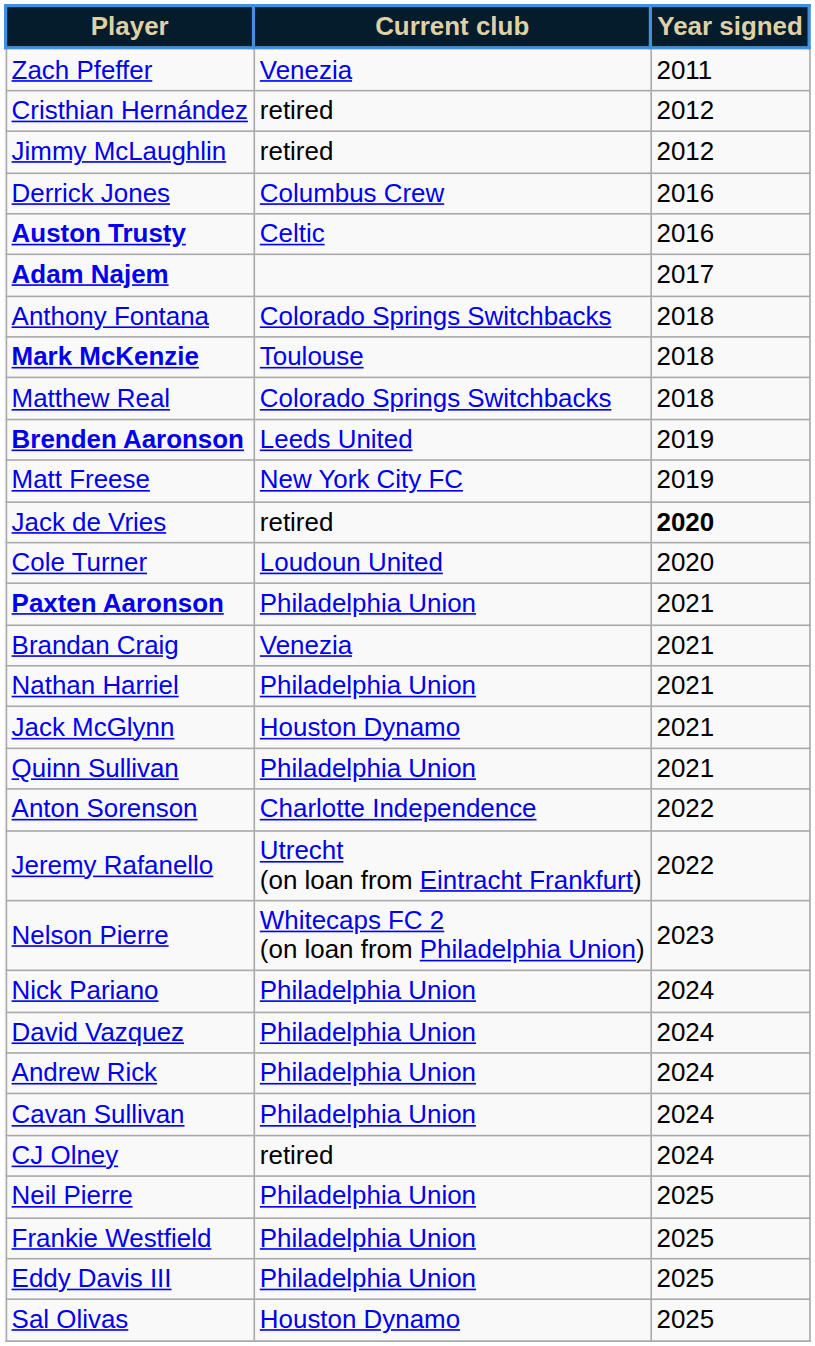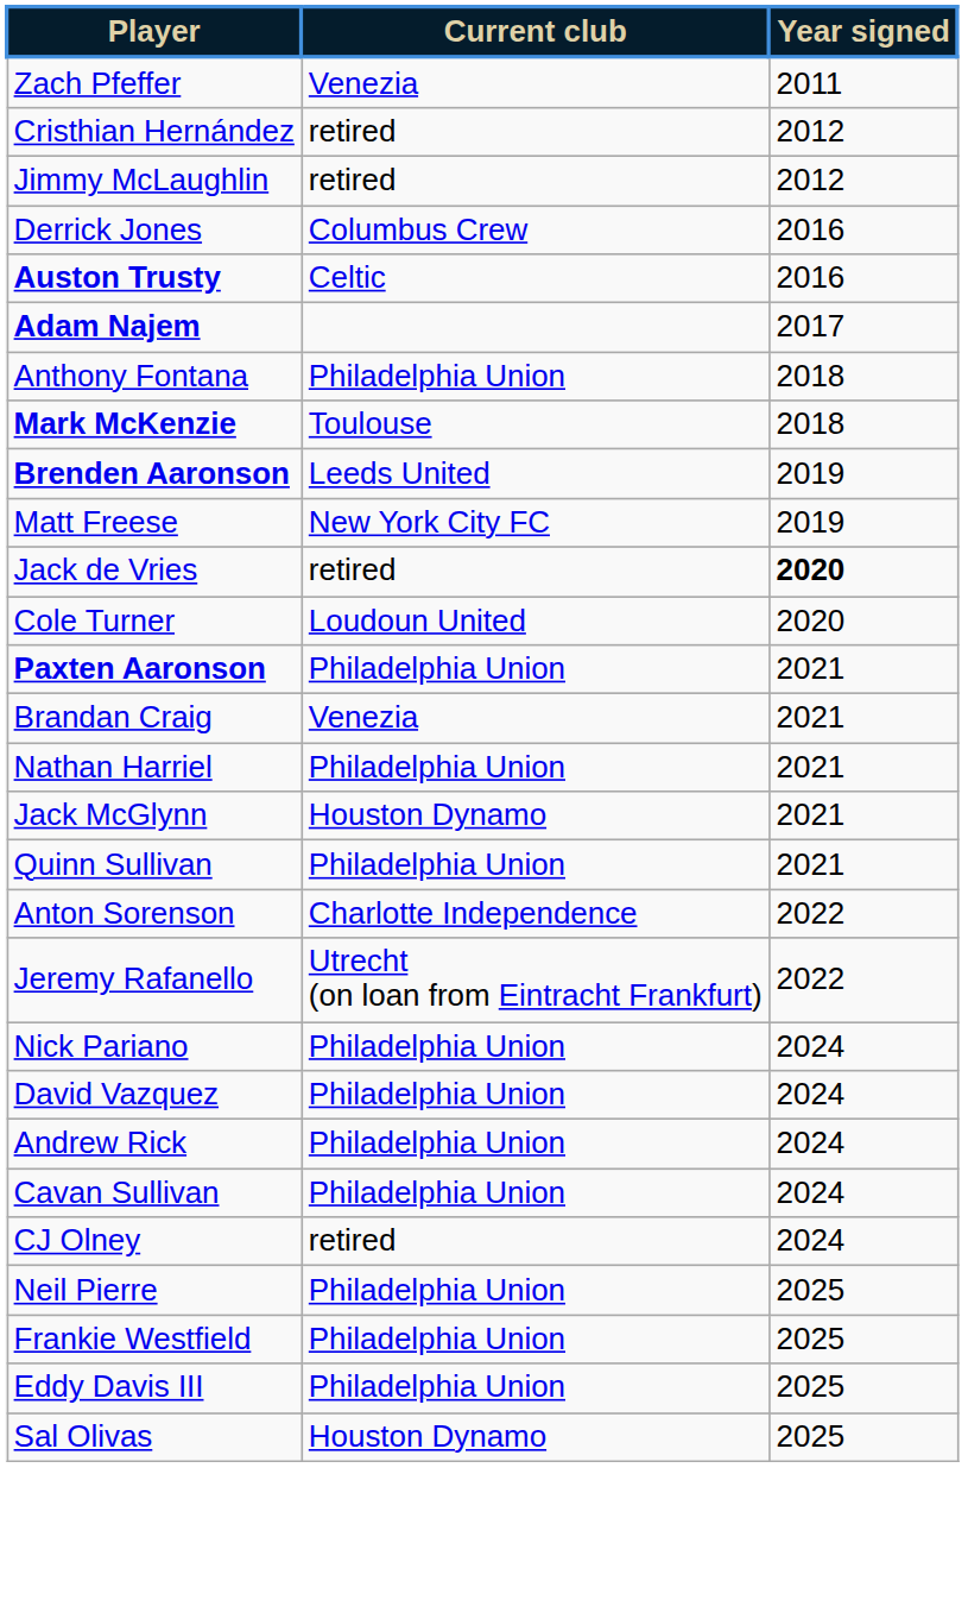 <table class="wikitable" style="text-align:center">
 <tr>
 <th style="background:#041C2C; color:#DFD1A7; border:2px solid #418FDE;">Player</th>
 <th style="background:#041C2C; color:#DFD1A7; border:2px solid #418FDE;">Current club</th>
 <th style="background:#041C2C; color:#DFD1A7; border:2px solid #418FDE;">Year signed</th>
 </tr>
 <tr>
 <td align=left> <a href='#'>Zach Pfeffer</a></td>
 <td align=left> <a href='#'>Venezia</a></td>
 <td align=left>2011</td>
 </tr>
 <tr>
 <td align=left> <a href='#'>Cristhian Hernández</a></td>
 <td align=left>retired</td>
 <td align=left>2012</td>
 </tr>
 <tr>
 <td align=left> <a href='#'>Jimmy McLaughlin</a></td>
 <td align=left>retired</td>
 <td align=left>2012</td>
 </tr>
 <tr>
 <td align=left> <a href='#'>Derrick Jones</a></td>
 <td align=left> <a href='#'>Columbus Crew</a></td>
 <td align=left>2016</td>
 </tr>
 <tr>
 <td align=left> <strong><a href='#'>Auston Trusty</a></strong></td>
 <td align=left> <a href='#'>Celtic</a></td>
 <td align=left>2016</td>
 </tr>
 <tr>
 <td align=left> <strong><a href='#'>Adam Najem</a></strong></td>
 <td align=left></td>
 <td align=left>2017</td>
 </tr>
 <tr>
 <td align=left> <a href='#'>Anthony Fontana</a></td>
-<td align=left> <a href='#'>Colorado Springs Switchbacks</a></td>
+<td align=left> <a href='#'>Philadelphia Union</a></td>
 <td align=left>2018</td>
 </tr>
 <tr>
 <td align=left> <strong><a href='#'>Mark McKenzie</a></strong></td>
 <td align=left> <a href='#'>Toulouse</a></td>
-<td align=left>2018</td>
-</tr>
-<tr>
-<td align=left> <a href='#'>Matthew Real</a></td>
-<td align=left> <a href='#'>Colorado Springs Switchbacks</a></td>
 <td align=left>2018</td>
 </tr>
 <tr>
 <td align=left> <strong><a href='#'>Brenden Aaronson</a></strong></td>
 <td align=left> <a href='#'>Leeds United</a></td>
 <td align=left>2019</td>
 </tr>
 <tr>
 <td align=left> <a href='#'>Matt Freese</a></td>
 <td align=left> <a href='#'>New York City FC</a></td>
 <td align=left>2019</td>
 </tr>
 <tr>
 <td align=left> <a href='#'>Jack de Vries</a></td>
 <td align=left>retired</td>
 <td align=left><strong>2020</strong></td>
 </tr>
 <tr>
 <td align=left> <a href='#'>Cole Turner</a></td>
 <td align=left> <a href='#'>Loudoun United</a></td>
 <td align=left>2020</td>
 </tr>
 <tr>
 <td align=left> <strong><a href='#'>Paxten Aaronson</a></strong></td>
 <td align=left> <a href='#'>Philadelphia Union</a></td>
 <td align=left>2021</td>
 </tr>
 <tr>
 <td align=left> <a href='#'>Brandan Craig</a></td>
 <td align=left> <a href='#'>Venezia</a></td>
 <td align=left>2021</td>
 </tr>
 <tr>
 <td align=left> <a href='#'>Nathan Harriel</a></td>
 <td align=left> <a href='#'>Philadelphia Union</a></td>
 <td align=left>2021</td>
 </tr>
 <tr>
 <td align=left> <a href='#'>Jack McGlynn</a></td>
 <td align=left> <a href='#'>Houston Dynamo</a></td>
 <td align=left>2021</td>
 </tr>
 <tr>
 <td align=left> <a href='#'>Quinn Sullivan</a></td>
 <td align=left> <a href='#'>Philadelphia Union</a></td>
 <td align=left>2021</td>
 </tr>
 <tr>
 <td align=left> <a href='#'>Anton Sorenson</a></td>
 <td align=left> <a href='#'>Charlotte Independence</a></td>
 <td align=left>2022</td>
 </tr>
 <tr>
 <td align=left> <a href='#'>Jeremy Rafanello</a></td>
 <td align=left> <a href='#'>Utrecht</a><br>(on loan from  <a href='#'>Eintracht Frankfurt</a>)</td>
 <td align=left>2022</td>
 </tr>
 <tr>
-<td align=left> <a href='#'>Nelson Pierre</a></td>
-<td align=left> <a href='#'>Whitecaps FC 2</a><br>(on loan from  <a href='#'>Philadelphia Union</a>)</td>
-<td align=left>2023</td>
-</tr>
-<tr>
 <td align=left> <a href='#'>Nick Pariano</a></td>
 <td align=left> <a href='#'>Philadelphia Union</a></td>
 <td align=left>2024</td>
 </tr>
 <tr>
 <td align=left> <a href='#'>David Vazquez</a></td>
 <td align=left> <a href='#'>Philadelphia Union</a></td>
 <td align=left>2024</td>
 </tr>
 <tr>
 <td align=left> <a href='#'>Andrew Rick</a></td>
 <td align=left> <a href='#'>Philadelphia Union</a></td>
 <td align=left>2024</td>
 </tr>
 <tr>
 <td align=left> <a href='#'>Cavan Sullivan</a></td>
 <td align=left> <a href='#'>Philadelphia Union</a></td>
 <td align=left>2024</td>
 </tr>
 <tr>
 <td align=left> <a href='#'>CJ Olney</a></td>
 <td align=left>retired</td>
 <td align=left>2024</td>
 </tr>
 <tr>
 <td align=left> <a href='#'>Neil Pierre</a></td>
 <td align=left> <a href='#'>Philadelphia Union</a></td>
 <td align=left>2025</td>
 </tr>
 <tr>
 <td align=left> <a href='#'>Frankie Westfield</a></td>
 <td align=left> <a href='#'>Philadelphia Union</a></td>
 <td align=left>2025</td>
 </tr>
 <tr>
 <td align=left> <a href='#'>Eddy Davis III</a></td>
 <td align=left> <a href='#'>Philadelphia Union</a></td>
 <td align=left>2025</td>
 </tr>
 <tr>
 <td align=left> <a href='#'>Sal Olivas</a></td>
 <td align=left> <a href='#'>Houston Dynamo</a></td>
 <td align=left>2025</td>
 </tr>
 <tr>
 </tr>
 </table>
